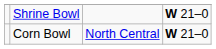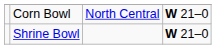 <table class="wikitable">
 <tr>
+</tr>
+<tr>
+<td></td>
+<td>Corn Bowl</td>
+<td><a href='#'>North Central</a></td>
+<td><strong>W</strong> 21–0</td>
 </tr>
 <tr>
 <td></td>
 <td><a href='#'>Shrine Bowl</a></td>
 <td></td>
 <td><strong>W</strong> 21–0</td>
 </tr>
-<tr>
-<td></td>
-<td>Corn Bowl</td>
-<td><a href='#'>North Central</a></td>
-<td><strong>W</strong> 21–0</td>
-</tr>
 </table>
